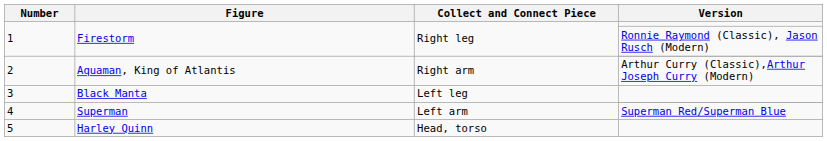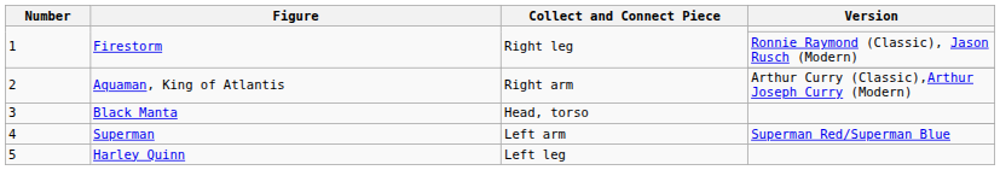 <table class="wikitable" style="width:80%;">
 <tr>
 <th width=5%><strong>Number</strong></th>
 <th width=25%><strong>Figure</strong></th>
 <th width=15%><strong>Collect and Connect Piece</strong></th>
 <th width=15%><strong>Version</strong></th>
 </tr>
 <tr>
 <td rowspan=2>1</td>
 <td rowspan=2><a href='#'>Firestorm</a></td>
 <td rowspan=2>Right leg</td>
 <td></td>
 </tr>
 <tr>
 <td><a href='#'>Ronnie Raymond</a> (Classic), <a href='#'>Jason Rusch</a> (Modern)</td>
 </tr>
 <tr>
 <td rowspan=2>2</td>
 <td rowspan=2><a href='#'>Aquaman</a>, King of Atlantis</td>
 <td rowspan=2>Right arm</td>
 </tr>
 <tr>
 <td>Arthur Curry (Classic),<a href='#'>Arthur Joseph Curry</a> (Modern)</td>
 </tr>
 <tr>
 <td>3</td>
 <td><a href='#'>Black Manta</a></td>
-<td>Left leg</td>
+<td>Head, torso</td>
 <td></td>
 </tr>
 <tr>
 <td rowspan=2>4</td>
 <td rowspan=2><a href='#'>Superman</a></td>
 <td rowspan=2>Left arm</td>
 </tr>
 <tr>
 <td><a href='#'>Superman Red/Superman Blue</a></td>
 </tr>
 <tr>
 <td>5</td>
 <td><a href='#'>Harley Quinn</a></td>
-<td>Head, torso</td>
+<td>Left leg</td>
 <td></td>
 </tr>
 </table>
